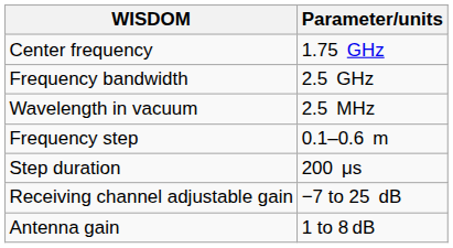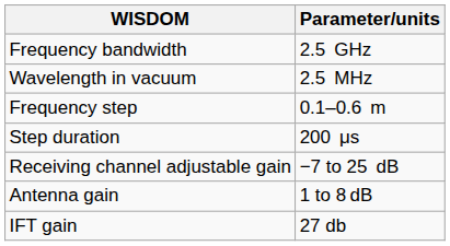 <table class="wikitable floatright">
 <tr>
 <th>WISDOM</th>
 <th>Parameter/units</th>
-</tr>
-<tr>
-<td>Center frequency</td>
-<td>1.75  <a href='#'>GHz</a></td>
 </tr>
 <tr>
 <td>Frequency bandwidth</td>
 <td>2.5  GHz</td>
 </tr>
 <tr>
 <td>Wavelength in vacuum</td>
 <td>2.5  MHz</td>
 </tr>
 <tr>
 <td>Frequency step</td>
 <td>0.1–0.6  m</td>
 </tr>
 <tr>
 <td>Step duration</td>
 <td>200  μs</td>
 </tr>
 <tr>
 <td>Receiving channel adjustable gain</td>
 <td>−7 to 25  dB</td>
 </tr>
 <tr>
 <td>Antenna gain</td>
 <td>1 to 8 dB</td>
 </tr>
+<tr>
+<td>IFT gain</td>
+<td>27 db</td>
+</tr>
 </table>
